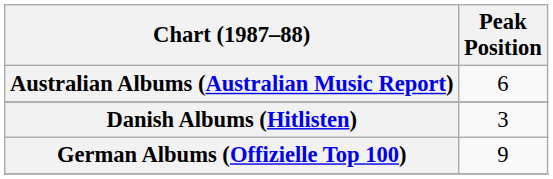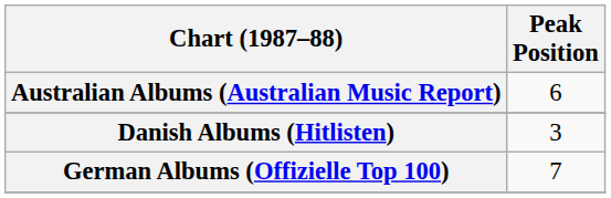 <table class="wikitable sortable plainrowheaders">
 <tr>
 <th>Chart (1987–88)</th>
 <th>Peak<br>Position</th>
 </tr>
 <tr>
 <th scope="row">Australian Albums (<a href='#'>Australian Music Report</a>)</th>
 <td style="text-align:center;">6</td>
 </tr>
 <tr>
 </tr>
 <tr>
 <th scope="row">Danish Albums (<a href='#'>Hitlisten</a>)</th>
 <td style="text-align:center;">3</td>
 </tr>
 <tr>
 <th scope="row">German Albums (<a href='#'>Offizielle Top 100</a>)</th>
-<td style="text-align:center;">9</td>
+<td style="text-align:center;">7</td>
 </tr>
 <tr>
 </tr>
 <tr>
 </tr>
 <tr>
 </tr>
 <tr>
 </tr>
 <tr>
 </tr>
 </table>
